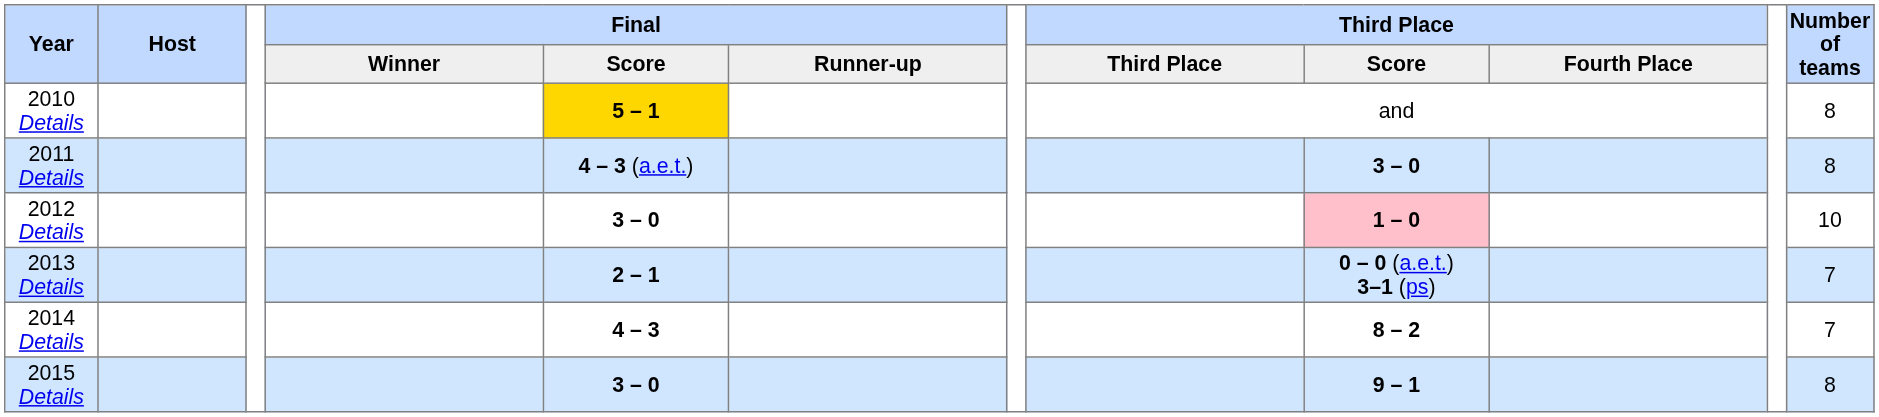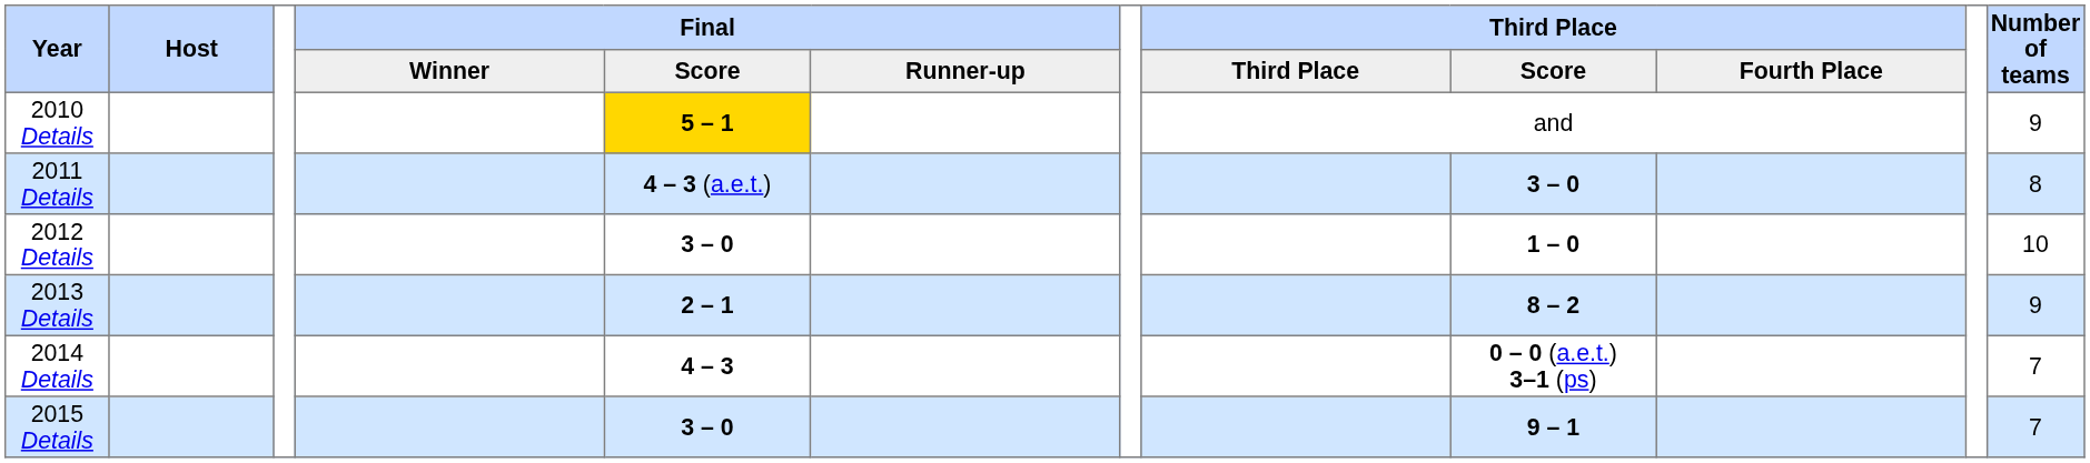 <table border=1 style="border-collapse:collapse; font-size:90%; text-align:center; width:100%" cellpadding=2 cellspacing=0>
 <tr bgcolor=#C1D8FF>
 <th rowspan=2 width=5%>Year</th>
 <th rowspan=2 width=8%>Host</th>
 <th width=1% rowspan=8 bgcolor=ffffff></th>
 <th colspan=3>Final</th>
 <th width=1% rowspan=8 bgcolor=ffffff></th>
 <th colspan=3>Third Place</th>
 <th width=1% rowspan=8 bgcolor=ffffff></th>
 <th rowspan=2 width=10%>Number of teams</th>
 </tr>
 <tr bgcolor=#EFEFEF>
 <th width=15%>Winner</th>
 <th width=10%>Score</th>
 <th width=15%>Runner-up</th>
 <th width=15%>Third Place</th>
 <th width=10%>Score</th>
 <th width=15%>Fourth Place</th>
 </tr>
 <tr>
 <td>2010<br> <em><a href='#'>Details</a></em></td>
 <td align=left></td>
 <td><strong></strong></td>
 <td style="background: gold;"><strong>5 – 1</strong></td>
 <td></td>
 <td colspan=3> and </td>
-<td>8</td>
+<td>9</td>
 </tr>
 <tr style="background: #D0E6FF;">
 <td>2011<br> <em><a href='#'>Details</a></em></td>
 <td align=left></td>
 <td><strong></strong></td>
 <td><strong>4 – 3</strong> (<a href='#'>a.e.t.</a>)</td>
 <td></td>
 <td></td>
 <td><strong>3 – 0</strong></td>
 <td></td>
 <td>8</td>
 </tr>
 <tr>
 <td>2012<br> <em><a href='#'>Details</a></em></td>
 <td align=left></td>
 <td><strong></strong></td>
 <td><strong>3 – 0</strong></td>
 <td></td>
 <td></td>
-<td style="background: pink;"><strong>1 – 0</strong></td>
+<td><strong>1 – 0</strong></td>
 <td></td>
 <td>10</td>
 </tr>
 <tr style="background: #D0E6FF;">
 <td>2013<br><em><a href='#'>Details</a></em></td>
 <td align=left></td>
 <td><strong></strong></td>
 <td><strong>2 – 1</strong></td>
 <td></td>
 <td></td>
-<td><strong>0 – 0</strong> (<a href='#'>a.e.t.</a>)<br><strong>3–1</strong> (<a href='#'>ps</a>)</td>
+<td><strong>8 – 2</strong></td>
 <td></td>
-<td>7</td>
+<td>9</td>
 </tr>
 <tr>
 <td>2014<br> <em><a href='#'>Details</a></em></td>
 <td align=left></td>
 <td><strong></strong></td>
 <td><strong>4 – 3</strong></td>
 <td></td>
 <td></td>
-<td><strong>8 – 2</strong></td>
+<td><strong>0 – 0</strong> (<a href='#'>a.e.t.</a>)<br><strong>3–1</strong> (<a href='#'>ps</a>)</td>
 <td></td>
 <td>7</td>
 </tr>
 <tr style="background: #D0E6FF;">
 <td>2015<br> <em><a href='#'>Details</a></em></td>
 <td align=left></td>
 <td><strong></strong></td>
 <td><strong>3 – 0</strong></td>
 <td></td>
 <td></td>
 <td><strong>9 – 1</strong></td>
 <td></td>
-<td>8</td>
+<td>7</td>
 </tr>
 </table>
